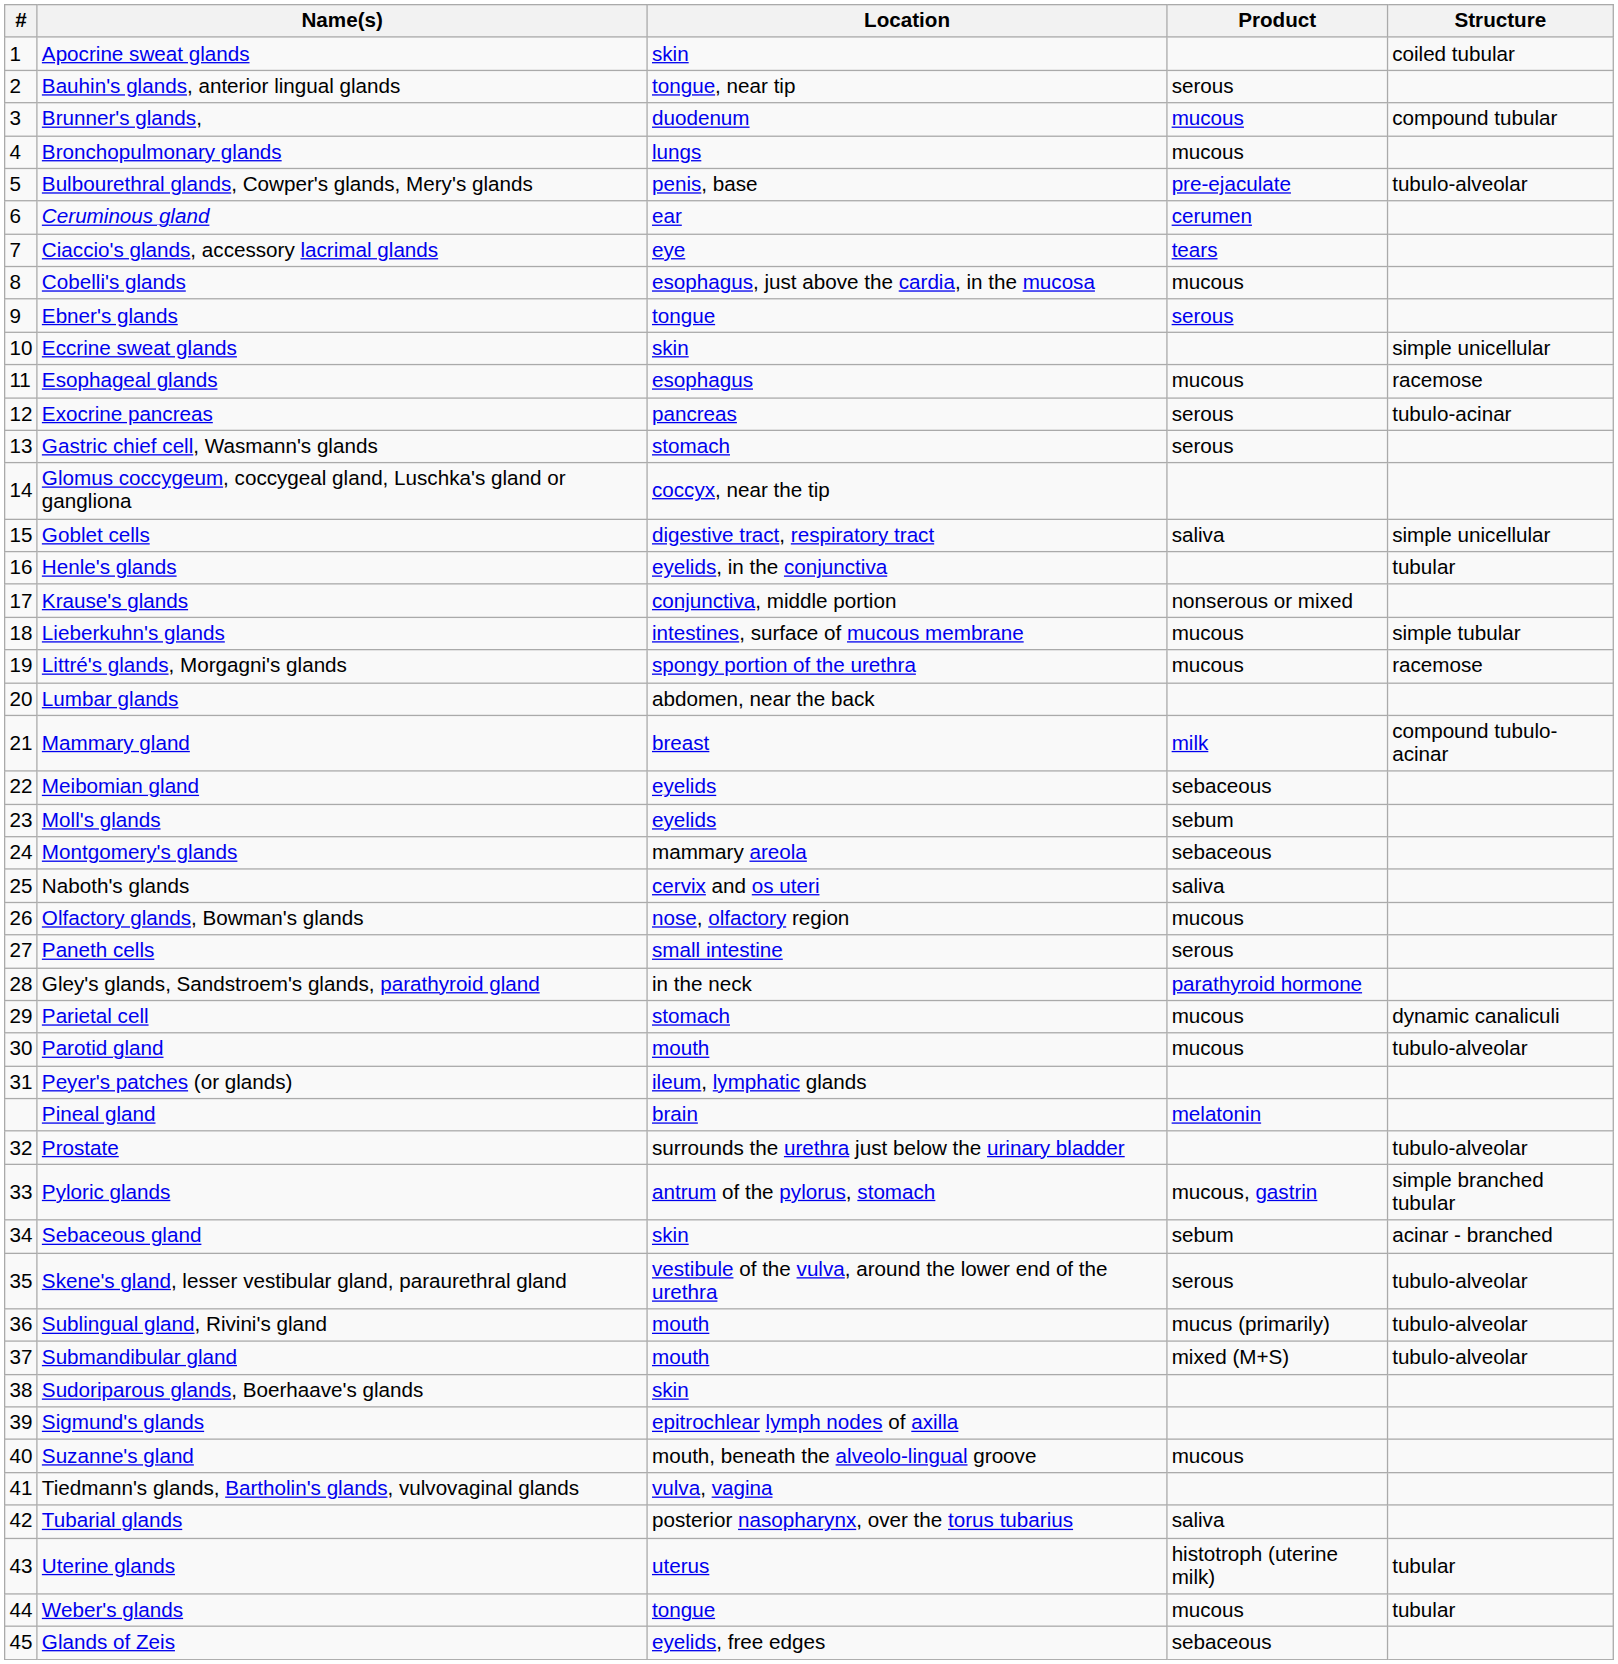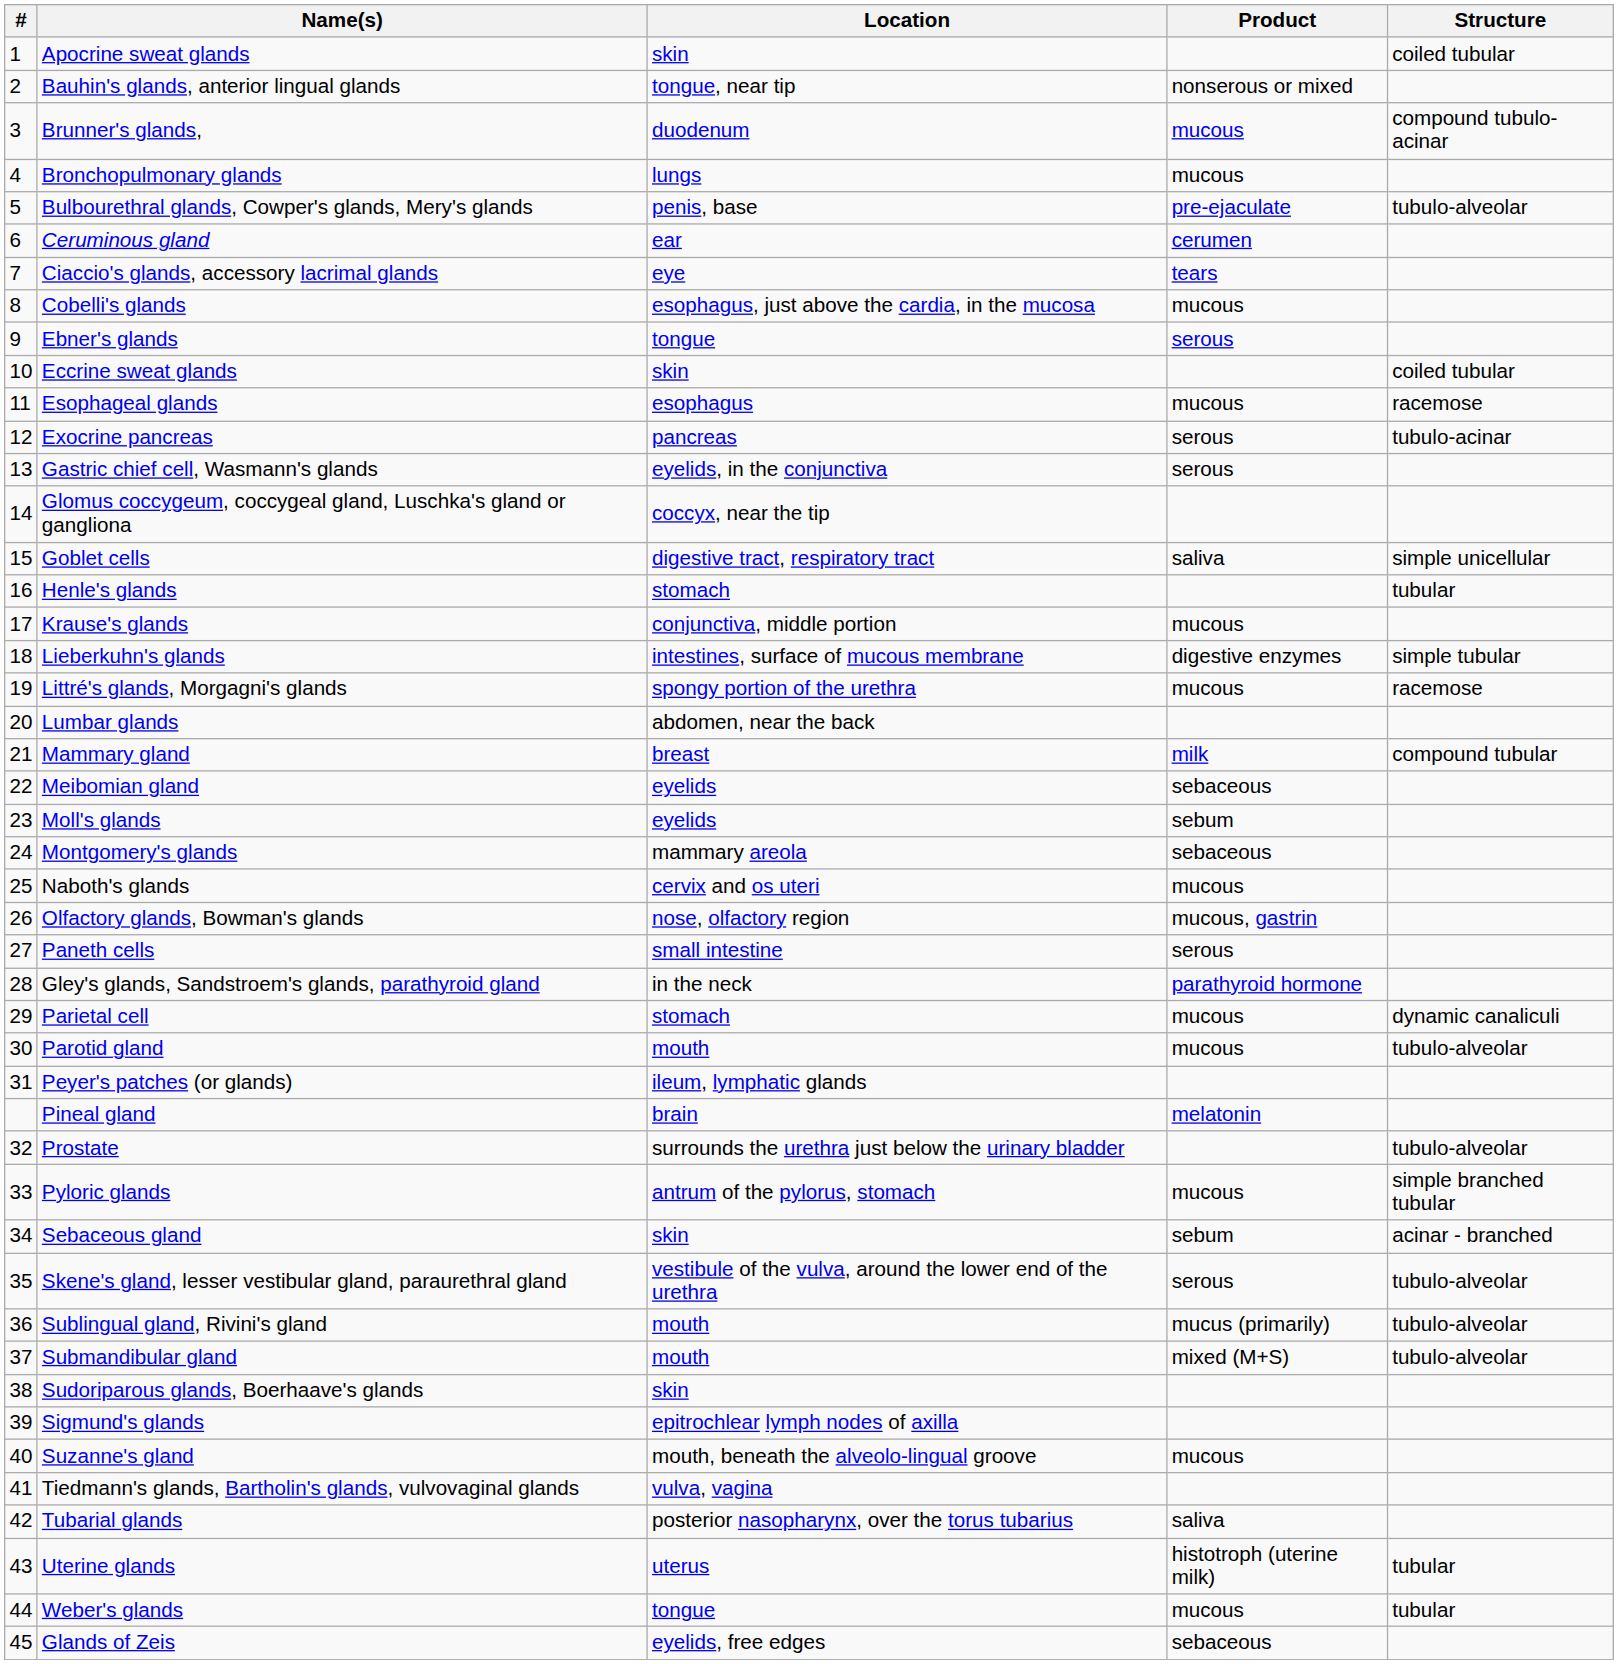 <table class="wikitable">
 <tr>
 <th>#</th>
 <th>Name(s)</th>
 <th>Location</th>
 <th>Product</th>
 <th>Structure</th>
 </tr>
 <tr>
 <td>1</td>
 <td><a href='#'>Apocrine sweat glands</a></td>
 <td><a href='#'>skin</a></td>
 <td></td>
 <td>coiled tubular</td>
 </tr>
 <tr>
 <td>2</td>
 <td><a href='#'>Bauhin's glands</a>, anterior lingual glands</td>
 <td><a href='#'>tongue</a>, near tip</td>
-<td>serous</td>
+<td>nonserous or mixed</td>
 <td></td>
 </tr>
 <tr>
 <td>3</td>
 <td><a href='#'>Brunner's glands</a>,</td>
 <td><a href='#'>duodenum</a></td>
 <td><a href='#'>mucous</a></td>
-<td>compound tubular</td>
+<td>compound tubulo-acinar</td>
 </tr>
 <tr>
 <td>4</td>
 <td><a href='#'>Bronchopulmonary glands</a></td>
 <td><a href='#'>lungs</a></td>
 <td>mucous</td>
 <td></td>
 </tr>
 <tr>
 <td>5</td>
 <td><a href='#'>Bulbourethral glands</a>, Cowper's glands, Mery's glands</td>
 <td><a href='#'>penis</a>, base</td>
 <td><a href='#'>pre-ejaculate</a></td>
 <td>tubulo-alveolar</td>
 </tr>
 <tr>
 <td>6</td>
 <td><em><a href='#'>Ceruminous gland</a></em></td>
 <td><a href='#'>ear</a></td>
 <td><a href='#'>cerumen</a></td>
 <td></td>
 </tr>
 <tr>
 <td>7</td>
 <td><a href='#'>Ciaccio's glands</a>, accessory <a href='#'>lacrimal glands</a></td>
 <td><a href='#'>eye</a></td>
 <td><a href='#'>tears</a></td>
 <td></td>
 </tr>
 <tr>
 <td>8</td>
 <td><a href='#'>Cobelli's glands</a></td>
 <td><a href='#'>esophagus</a>, just above the <a href='#'>cardia</a>, in the <a href='#'>mucosa</a></td>
 <td>mucous</td>
 <td></td>
 </tr>
 <tr>
 <td>9</td>
 <td><a href='#'>Ebner's glands</a></td>
 <td><a href='#'>tongue</a></td>
 <td><a href='#'>serous</a></td>
 <td></td>
 </tr>
 <tr>
 <td>10</td>
 <td><a href='#'>Eccrine sweat glands</a></td>
 <td><a href='#'>skin</a></td>
 <td></td>
-<td>simple unicellular</td>
+<td>coiled tubular</td>
 </tr>
 <tr>
 <td>11</td>
 <td><a href='#'>Esophageal glands</a></td>
 <td><a href='#'>esophagus</a></td>
 <td>mucous</td>
 <td>racemose</td>
 </tr>
 <tr>
 <td>12</td>
 <td><a href='#'>Exocrine pancreas</a></td>
 <td><a href='#'>pancreas</a></td>
 <td>serous</td>
 <td>tubulo-acinar</td>
 </tr>
 <tr>
 <td>13</td>
 <td><a href='#'>Gastric chief cell</a>, Wasmann's glands</td>
-<td><a href='#'>stomach</a></td>
+<td><a href='#'>eyelids</a>, in the <a href='#'>conjunctiva</a></td>
 <td>serous</td>
 <td></td>
 </tr>
 <tr>
 <td>14</td>
 <td><a href='#'>Glomus coccygeum</a>, coccygeal gland, Luschka's gland or gangliona</td>
 <td><a href='#'>coccyx</a>, near the tip</td>
 <td></td>
 <td></td>
 </tr>
 <tr>
 <td>15</td>
 <td><a href='#'>Goblet cells</a></td>
 <td><a href='#'>digestive tract</a>, <a href='#'>respiratory tract</a></td>
 <td>saliva</td>
 <td>simple unicellular</td>
 </tr>
 <tr>
 <td>16</td>
 <td><a href='#'>Henle's glands</a></td>
-<td><a href='#'>eyelids</a>, in the <a href='#'>conjunctiva</a></td>
+<td><a href='#'>stomach</a></td>
 <td></td>
 <td>tubular</td>
 </tr>
 <tr>
 <td>17</td>
 <td><a href='#'>Krause's glands</a></td>
 <td><a href='#'>conjunctiva</a>, middle portion</td>
-<td>nonserous or mixed</td>
+<td>mucous</td>
 <td></td>
 </tr>
 <tr>
 <td>18</td>
 <td><a href='#'>Lieberkuhn's glands</a></td>
 <td><a href='#'>intestines</a>, surface of <a href='#'>mucous membrane</a></td>
-<td>mucous</td>
+<td>digestive enzymes</td>
 <td>simple tubular</td>
 </tr>
 <tr>
 <td>19</td>
 <td><a href='#'>Littré's glands</a>, Morgagni's glands</td>
 <td><a href='#'>spongy portion of the urethra</a></td>
 <td>mucous</td>
 <td>racemose</td>
 </tr>
 <tr>
 <td>20</td>
 <td><a href='#'>Lumbar glands</a></td>
 <td>abdomen, near the back</td>
 <td></td>
 <td></td>
 </tr>
 <tr>
 <td>21</td>
 <td><a href='#'>Mammary gland</a></td>
 <td><a href='#'>breast</a></td>
 <td><a href='#'>milk</a></td>
-<td>compound tubulo-acinar</td>
+<td>compound tubular</td>
 </tr>
 <tr>
 <td>22</td>
 <td><a href='#'>Meibomian gland</a></td>
 <td><a href='#'>eyelids</a></td>
 <td>sebaceous</td>
 <td></td>
 </tr>
 <tr>
 <td>23</td>
 <td><a href='#'>Moll's glands</a></td>
 <td><a href='#'>eyelids</a></td>
 <td>sebum</td>
 <td></td>
 </tr>
 <tr>
 <td>24</td>
 <td><a href='#'>Montgomery's glands</a></td>
 <td>mammary <a href='#'>areola</a></td>
 <td>sebaceous</td>
 <td></td>
 </tr>
 <tr>
 <td>25</td>
 <td>Naboth's glands</td>
 <td><a href='#'>cervix</a> and <a href='#'>os uteri</a></td>
-<td>saliva</td>
+<td>mucous</td>
 <td></td>
 </tr>
 <tr>
 <td>26</td>
 <td><a href='#'>Olfactory glands</a>, Bowman's glands</td>
 <td><a href='#'>nose</a>, <a href='#'>olfactory</a> region</td>
-<td>mucous</td>
+<td>mucous, <a href='#'>gastrin</a></td>
 <td></td>
 </tr>
 <tr>
 <td>27</td>
 <td><a href='#'>Paneth cells</a></td>
 <td><a href='#'>small intestine</a></td>
 <td>serous</td>
 <td></td>
 </tr>
 <tr>
 <td>28</td>
 <td>Gley's glands, Sandstroem's glands, <a href='#'>parathyroid gland</a></td>
 <td>in the neck</td>
 <td><a href='#'>parathyroid hormone</a></td>
 <td></td>
 </tr>
 <tr>
 <td>29</td>
 <td><a href='#'>Parietal cell</a></td>
 <td><a href='#'>stomach</a></td>
 <td>mucous</td>
 <td>dynamic canaliculi</td>
 </tr>
 <tr>
 <td>30</td>
 <td><a href='#'>Parotid gland</a></td>
 <td><a href='#'>mouth</a></td>
 <td>mucous</td>
 <td>tubulo-alveolar</td>
 </tr>
 <tr>
 <td>31</td>
 <td><a href='#'>Peyer's patches</a> (or glands)</td>
 <td><a href='#'>ileum</a>, <a href='#'>lymphatic</a> glands</td>
 <td></td>
 <td></td>
 </tr>
 <tr>
 <td></td>
 <td><a href='#'>Pineal gland</a></td>
 <td><a href='#'>brain</a></td>
 <td><a href='#'>melatonin</a></td>
 <td></td>
 </tr>
 <tr>
 <td>32</td>
 <td><a href='#'>Prostate</a></td>
 <td>surrounds the <a href='#'>urethra</a> just below the <a href='#'>urinary bladder</a></td>
 <td></td>
 <td>tubulo-alveolar</td>
 </tr>
 <tr>
 <td>33</td>
 <td><a href='#'>Pyloric glands</a></td>
 <td><a href='#'>antrum</a> of the <a href='#'>pylorus</a>, <a href='#'>stomach</a></td>
-<td>mucous, <a href='#'>gastrin</a></td>
+<td>mucous</td>
 <td>simple branched tubular</td>
 </tr>
 <tr>
 <td>34</td>
 <td><a href='#'>Sebaceous gland</a></td>
 <td><a href='#'>skin</a></td>
 <td>sebum</td>
 <td>acinar - branched</td>
 </tr>
 <tr>
 <td>35</td>
 <td><a href='#'>Skene's gland</a>, lesser vestibular gland, paraurethral gland</td>
 <td><a href='#'>vestibule</a> of the <a href='#'>vulva</a>, around the lower end of the <a href='#'>urethra</a></td>
 <td>serous</td>
 <td>tubulo-alveolar</td>
 </tr>
 <tr>
 <td>36</td>
 <td><a href='#'>Sublingual gland</a>, Rivini's gland</td>
 <td><a href='#'>mouth</a></td>
 <td>mucus (primarily)</td>
 <td>tubulo-alveolar</td>
 </tr>
 <tr>
 <td>37</td>
 <td><a href='#'>Submandibular gland</a></td>
 <td><a href='#'>mouth</a></td>
 <td>mixed (M+S)</td>
 <td>tubulo-alveolar</td>
 </tr>
 <tr>
 <td>38</td>
 <td><a href='#'>Sudoriparous glands</a>, Boerhaave's glands</td>
 <td><a href='#'>skin</a></td>
 <td></td>
 <td></td>
 </tr>
 <tr>
 <td>39</td>
 <td><a href='#'>Sigmund's glands</a></td>
 <td><a href='#'>epitrochlear</a> <a href='#'>lymph nodes</a> of <a href='#'>axilla</a></td>
 <td></td>
 <td></td>
 </tr>
 <tr>
 <td>40</td>
 <td><a href='#'>Suzanne's gland</a></td>
 <td>mouth, beneath the <a href='#'>alveolo-lingual</a> groove</td>
 <td>mucous</td>
 <td></td>
 </tr>
 <tr>
 <td>41</td>
 <td>Tiedmann's glands, <a href='#'>Bartholin's glands</a>,  vulvovaginal glands</td>
 <td><a href='#'>vulva</a>, <a href='#'>vagina</a></td>
 <td></td>
 <td></td>
 </tr>
 <tr>
 <td>42</td>
 <td><a href='#'>Tubarial glands</a></td>
 <td>posterior <a href='#'>nasopharynx</a>, over the <a href='#'>torus tubarius</a></td>
 <td>saliva</td>
 <td></td>
 </tr>
 <tr>
 <td>43</td>
 <td><a href='#'>Uterine glands</a></td>
 <td><a href='#'>uterus</a></td>
 <td>histotroph (uterine milk)</td>
 <td>tubular</td>
 </tr>
 <tr>
 <td>44</td>
 <td><a href='#'>Weber's glands</a></td>
 <td><a href='#'>tongue</a></td>
 <td>mucous</td>
 <td>tubular</td>
 </tr>
 <tr>
 <td>45</td>
 <td><a href='#'>Glands of Zeis</a></td>
 <td><a href='#'>eyelids</a>, free edges</td>
 <td>sebaceous</td>
 <td></td>
 </tr>
 </table>
